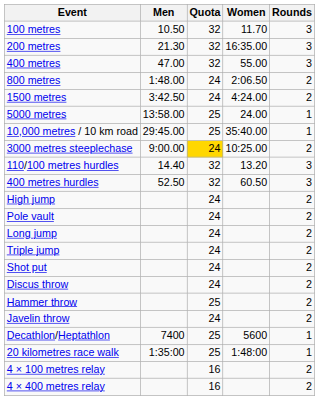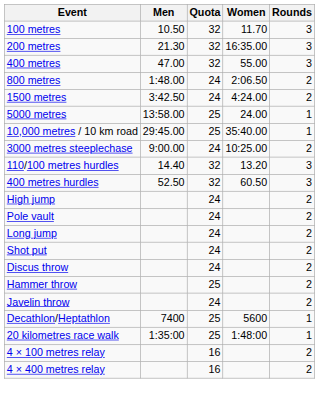 <table class="wikitable sortable collapsible" style="text-align:right;">
 <tr>
 <th>Event</th>
 <th>Men</th>
 <th>Quota</th>
 <th>Women</th>
 <th>Rounds</th>
 </tr>
 <tr>
 <td style="text-align:left;"><a href='#'>100 metres</a></td>
 <td>10.50</td>
 <td>32</td>
 <td>11.70</td>
 <td>3</td>
 </tr>
 <tr>
 <td style="text-align:left;"><a href='#'>200 metres</a></td>
 <td>21.30</td>
 <td>32</td>
 <td>16:35.00</td>
 <td>3</td>
 </tr>
 <tr>
 <td style="text-align:left;"><a href='#'>400 metres</a></td>
 <td>47.00</td>
 <td>32</td>
 <td>55.00</td>
 <td>3</td>
 </tr>
 <tr>
 <td style="text-align:left;"><a href='#'>800 metres</a></td>
 <td>1:48.00</td>
 <td>24</td>
 <td>2:06.50</td>
 <td>2</td>
 </tr>
 <tr>
 <td style="text-align:left;"><a href='#'>1500 metres</a></td>
 <td>3:42.50</td>
 <td>24</td>
 <td>4:24.00</td>
 <td>2</td>
 </tr>
 <tr>
 <td style="text-align:left;"><a href='#'>5000 metres</a></td>
 <td>13:58.00</td>
 <td>25</td>
 <td>24.00</td>
 <td>1</td>
 </tr>
 <tr>
 <td style="text-align:left;"><a href='#'>10,000 metres</a> / 10 km road</td>
 <td>29:45.00</td>
 <td>25</td>
 <td>35:40.00</td>
 <td>1</td>
 </tr>
 <tr>
 <td style="text-align:left;"><a href='#'>3000 metres steeplechase</a></td>
 <td>9:00.00</td>
-<td style="background: gold;">24</td>
+<td>24</td>
 <td>10:25.00</td>
 <td>2</td>
 </tr>
 <tr>
 <td style="text-align:left;"><a href='#'>110</a>/<a href='#'>100 metres hurdles</a></td>
 <td>14.40</td>
 <td>32</td>
 <td>13.20</td>
 <td>3</td>
 </tr>
 <tr>
 <td style="text-align:left;"><a href='#'>400 metres hurdles</a></td>
 <td>52.50</td>
 <td>32</td>
 <td>60.50</td>
 <td>3</td>
 </tr>
 <tr>
 <td style="text-align:left;"><a href='#'>High jump</a></td>
 <td></td>
 <td>24</td>
 <td></td>
 <td>2</td>
 </tr>
 <tr>
 <td style="text-align:left;"><a href='#'>Pole vault</a></td>
 <td></td>
 <td>24</td>
 <td></td>
 <td>2</td>
 </tr>
 <tr>
 <td style="text-align:left;"><a href='#'>Long jump</a></td>
-<td></td>
-<td>24</td>
-<td></td>
-<td>2</td>
-</tr>
-<tr>
-<td style="text-align:left;"><a href='#'>Triple jump</a></td>
 <td></td>
 <td>24</td>
 <td></td>
 <td>2</td>
 </tr>
 <tr>
 <td style="text-align:left;"><a href='#'>Shot put</a></td>
 <td></td>
 <td>24</td>
 <td></td>
 <td>2</td>
 </tr>
 <tr>
 <td style="text-align:left;"><a href='#'>Discus throw</a></td>
 <td></td>
 <td>24</td>
 <td></td>
 <td>2</td>
 </tr>
 <tr>
 <td style="text-align:left;"><a href='#'>Hammer throw</a></td>
 <td></td>
 <td>25</td>
 <td></td>
 <td>2</td>
 </tr>
 <tr>
 <td style="text-align:left;"><a href='#'>Javelin throw</a></td>
 <td></td>
 <td>24</td>
 <td></td>
 <td>2</td>
 </tr>
 <tr>
 <td style="text-align:left;"><a href='#'>Decathlon</a>/<a href='#'>Heptathlon</a></td>
 <td>7400</td>
 <td>25</td>
 <td>5600</td>
 <td>1</td>
 </tr>
 <tr>
 <td style="text-align:left;"><a href='#'>20 kilometres race walk</a></td>
 <td>1:35:00</td>
 <td>25</td>
 <td>1:48:00</td>
 <td>1</td>
 </tr>
 <tr>
 <td style="text-align:left;"><a href='#'>4 × 100 metres relay</a></td>
 <td></td>
 <td>16</td>
 <td></td>
 <td>2</td>
 </tr>
 <tr>
 <td style="text-align:left;"><a href='#'>4 × 400 metres relay</a></td>
 <td></td>
 <td>16</td>
 <td></td>
 <td>2</td>
 </tr>
 </table>
